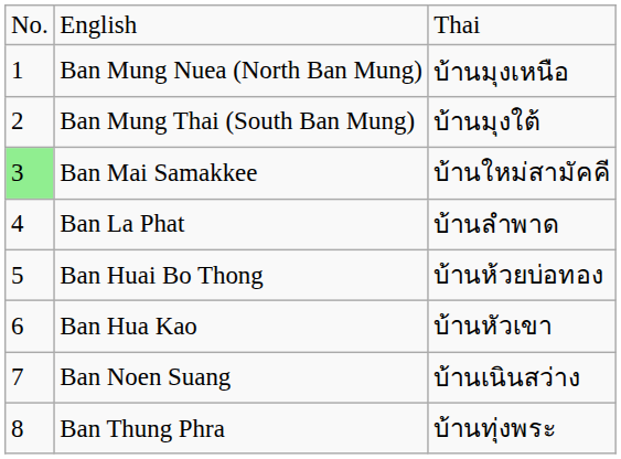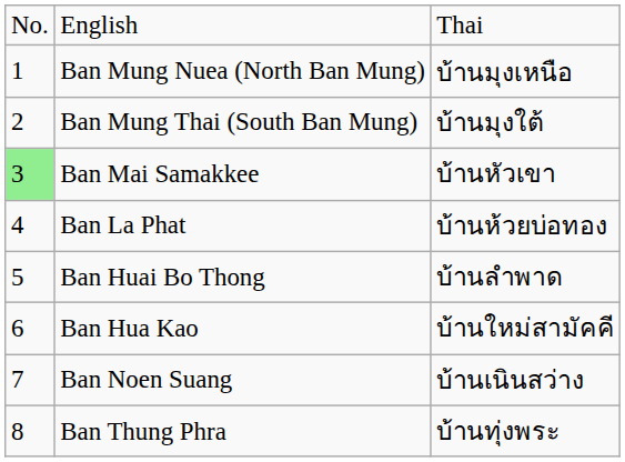 <table class="wikitable">
 <tr>
 <td>No.</td>
 <td>English</td>
 <td>Thai</td>
 </tr>
 <tr>
 <td>1</td>
 <td>Ban Mung Nuea (North Ban Mung)</td>
 <td>บ้านมุงเหนือ</td>
 </tr>
 <tr>
 <td>2</td>
 <td>Ban Mung Thai (South Ban Mung)</td>
 <td>บ้านมุงใต้</td>
 </tr>
 <tr>
 <td style="background: lightgreen;">3</td>
 <td>Ban Mai Samakkee</td>
-<td>บ้านใหม่สามัคคี</td>
+<td>บ้านหัวเขา</td>
 </tr>
 <tr>
 <td>4</td>
 <td>Ban La Phat</td>
-<td>บ้านลำพาด</td>
+<td>บ้านห้วยบ่อทอง</td>
 </tr>
 <tr>
 <td>5</td>
 <td>Ban Huai Bo Thong</td>
-<td>บ้านห้วยบ่อทอง</td>
+<td>บ้านลำพาด</td>
 </tr>
 <tr>
 <td>6</td>
 <td>Ban Hua Kao</td>
-<td>บ้านหัวเขา</td>
+<td>บ้านใหม่สามัคคี</td>
 </tr>
 <tr>
 <td>7</td>
 <td>Ban Noen Suang</td>
 <td>บ้านเนินสว่าง</td>
 </tr>
 <tr>
 <td>8</td>
 <td>Ban Thung Phra</td>
 <td>บ้านทุ่งพระ</td>
 </tr>
 </table>
